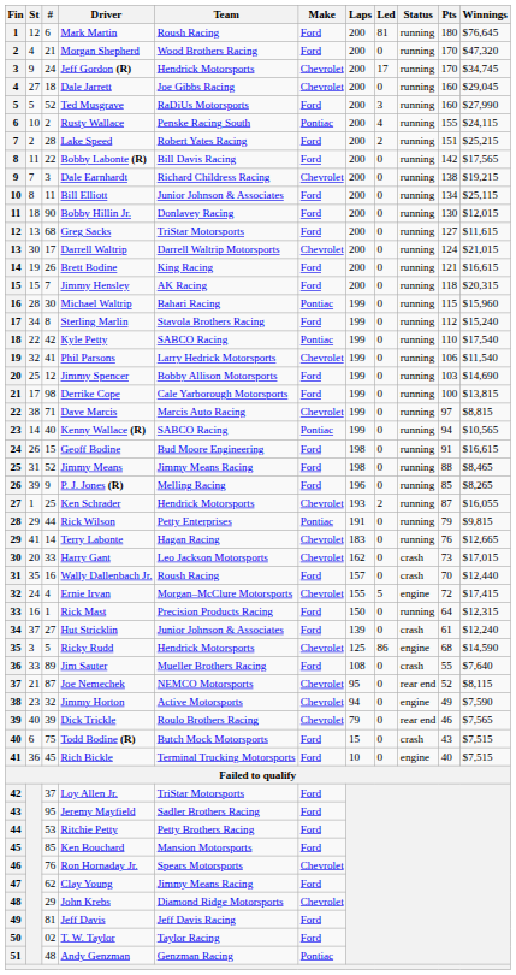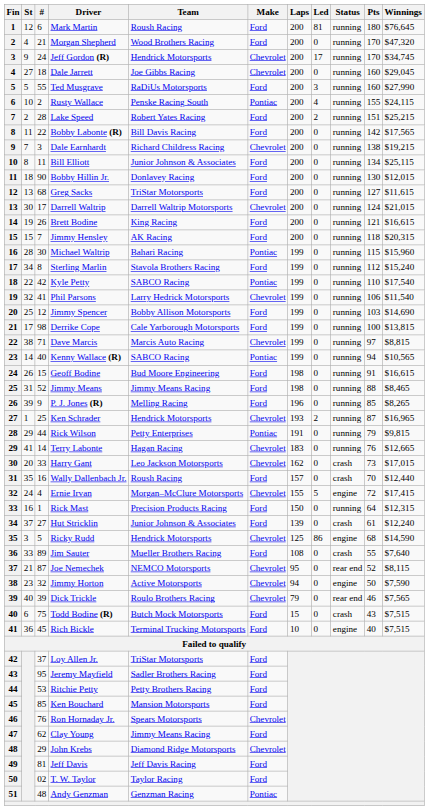 <table class="wikitable" style="font-size:95%">
 <tr>
 <th>Fin</th>
 <th>St</th>
 <th>#</th>
 <th>Driver</th>
 <th>Team</th>
 <th>Make</th>
 <th>Laps</th>
 <th>Led</th>
 <th>Status</th>
 <th>Pts</th>
 <th>Winnings</th>
 </tr>
 <tr>
 <th>1</th>
 <td>12</td>
 <td>6</td>
 <td><a href='#'>Mark Martin</a></td>
 <td><a href='#'>Roush Racing</a></td>
 <td><a href='#'>Ford</a></td>
 <td>200</td>
 <td>81</td>
 <td>running</td>
 <td>180</td>
 <td>$76,645</td>
 </tr>
 <tr>
 <th>2</th>
 <td>4</td>
 <td>21</td>
 <td><a href='#'>Morgan Shepherd</a></td>
 <td><a href='#'>Wood Brothers Racing</a></td>
 <td><a href='#'>Ford</a></td>
 <td>200</td>
 <td>0</td>
 <td>running</td>
 <td>170</td>
 <td>$47,320</td>
 </tr>
 <tr>
 <th>3</th>
 <td>9</td>
 <td>24</td>
 <td><a href='#'>Jeff Gordon</a> <strong>(R)</strong></td>
 <td><a href='#'>Hendrick Motorsports</a></td>
 <td><a href='#'>Chevrolet</a></td>
 <td>200</td>
 <td>17</td>
 <td>running</td>
 <td>170</td>
 <td>$34,745</td>
 </tr>
 <tr>
 <th>4</th>
 <td>27</td>
 <td>18</td>
 <td><a href='#'>Dale Jarrett</a></td>
 <td><a href='#'>Joe Gibbs Racing</a></td>
 <td><a href='#'>Chevrolet</a></td>
 <td>200</td>
 <td>0</td>
 <td>running</td>
 <td>160</td>
 <td>$29,045</td>
 </tr>
 <tr>
 <th>5</th>
 <td>5</td>
-<td>52</td>
+<td>55</td>
 <td><a href='#'>Ted Musgrave</a></td>
 <td><a href='#'>RaDiUs Motorsports</a></td>
 <td><a href='#'>Ford</a></td>
 <td>200</td>
 <td>3</td>
 <td>running</td>
 <td>160</td>
 <td>$27,990</td>
 </tr>
 <tr>
 <th>6</th>
 <td>10</td>
 <td>2</td>
 <td><a href='#'>Rusty Wallace</a></td>
 <td><a href='#'>Penske Racing South</a></td>
 <td><a href='#'>Pontiac</a></td>
 <td>200</td>
 <td>4</td>
 <td>running</td>
 <td>155</td>
 <td>$24,115</td>
 </tr>
 <tr>
 <th>7</th>
 <td>2</td>
 <td>28</td>
 <td><a href='#'>Lake Speed</a></td>
 <td><a href='#'>Robert Yates Racing</a></td>
 <td><a href='#'>Ford</a></td>
 <td>200</td>
 <td>2</td>
 <td>running</td>
 <td>151</td>
 <td>$25,215</td>
 </tr>
 <tr>
 <th>8</th>
 <td>11</td>
 <td>22</td>
 <td><a href='#'>Bobby Labonte</a> <strong>(R)</strong></td>
 <td><a href='#'>Bill Davis Racing</a></td>
 <td><a href='#'>Ford</a></td>
 <td>200</td>
 <td>0</td>
 <td>running</td>
 <td>142</td>
 <td>$17,565</td>
 </tr>
 <tr>
 <th>9</th>
 <td>7</td>
 <td>3</td>
 <td><a href='#'>Dale Earnhardt</a></td>
 <td><a href='#'>Richard Childress Racing</a></td>
 <td><a href='#'>Chevrolet</a></td>
 <td>200</td>
 <td>0</td>
 <td>running</td>
 <td>138</td>
 <td>$19,215</td>
 </tr>
 <tr>
 <th>10</th>
 <td>8</td>
 <td>11</td>
 <td><a href='#'>Bill Elliott</a></td>
 <td><a href='#'>Junior Johnson & Associates</a></td>
 <td><a href='#'>Ford</a></td>
 <td>200</td>
 <td>0</td>
 <td>running</td>
 <td>134</td>
 <td>$25,115</td>
 </tr>
 <tr>
 <th>11</th>
 <td>18</td>
 <td>90</td>
 <td><a href='#'>Bobby Hillin Jr.</a></td>
 <td><a href='#'>Donlavey Racing</a></td>
 <td><a href='#'>Ford</a></td>
 <td>200</td>
 <td>0</td>
 <td>running</td>
 <td>130</td>
 <td>$12,015</td>
 </tr>
 <tr>
 <th>12</th>
 <td>13</td>
 <td>68</td>
 <td><a href='#'>Greg Sacks</a></td>
 <td><a href='#'>TriStar Motorsports</a></td>
 <td><a href='#'>Ford</a></td>
 <td>200</td>
 <td>0</td>
 <td>running</td>
 <td>127</td>
 <td>$11,615</td>
 </tr>
 <tr>
 <th>13</th>
 <td>30</td>
 <td>17</td>
 <td><a href='#'>Darrell Waltrip</a></td>
 <td><a href='#'>Darrell Waltrip Motorsports</a></td>
 <td><a href='#'>Chevrolet</a></td>
 <td>200</td>
 <td>0</td>
 <td>running</td>
 <td>124</td>
 <td>$21,015</td>
 </tr>
 <tr>
 <th>14</th>
 <td>19</td>
 <td>26</td>
 <td><a href='#'>Brett Bodine</a></td>
 <td><a href='#'>King Racing</a></td>
 <td><a href='#'>Ford</a></td>
 <td>200</td>
 <td>0</td>
 <td>running</td>
 <td>121</td>
 <td>$16,615</td>
 </tr>
 <tr>
 <th>15</th>
 <td>15</td>
 <td>7</td>
 <td><a href='#'>Jimmy Hensley</a></td>
 <td><a href='#'>AK Racing</a></td>
 <td><a href='#'>Ford</a></td>
 <td>200</td>
 <td>0</td>
 <td>running</td>
 <td>118</td>
 <td>$20,315</td>
 </tr>
 <tr>
 <th>16</th>
 <td>28</td>
 <td>30</td>
 <td><a href='#'>Michael Waltrip</a></td>
 <td><a href='#'>Bahari Racing</a></td>
 <td><a href='#'>Pontiac</a></td>
 <td>199</td>
 <td>0</td>
 <td>running</td>
 <td>115</td>
 <td>$15,960</td>
 </tr>
 <tr>
 <th>17</th>
 <td>34</td>
 <td>8</td>
 <td><a href='#'>Sterling Marlin</a></td>
 <td><a href='#'>Stavola Brothers Racing</a></td>
 <td><a href='#'>Ford</a></td>
 <td>199</td>
 <td>0</td>
 <td>running</td>
 <td>112</td>
 <td>$15,240</td>
 </tr>
 <tr>
 <th>18</th>
 <td>22</td>
 <td>42</td>
 <td><a href='#'>Kyle Petty</a></td>
 <td><a href='#'>SABCO Racing</a></td>
 <td><a href='#'>Pontiac</a></td>
 <td>199</td>
 <td>0</td>
 <td>running</td>
 <td>110</td>
 <td>$17,540</td>
 </tr>
 <tr>
 <th>19</th>
 <td>32</td>
 <td>41</td>
 <td><a href='#'>Phil Parsons</a></td>
 <td><a href='#'>Larry Hedrick Motorsports</a></td>
 <td><a href='#'>Chevrolet</a></td>
 <td>199</td>
 <td>0</td>
 <td>running</td>
 <td>106</td>
 <td>$11,540</td>
 </tr>
 <tr>
 <th>20</th>
 <td>25</td>
 <td>12</td>
 <td><a href='#'>Jimmy Spencer</a></td>
 <td><a href='#'>Bobby Allison Motorsports</a></td>
 <td><a href='#'>Ford</a></td>
 <td>199</td>
 <td>0</td>
 <td>running</td>
 <td>103</td>
 <td>$14,690</td>
 </tr>
 <tr>
 <th>21</th>
 <td>17</td>
 <td>98</td>
 <td><a href='#'>Derrike Cope</a></td>
 <td><a href='#'>Cale Yarborough Motorsports</a></td>
 <td><a href='#'>Ford</a></td>
 <td>199</td>
 <td>0</td>
 <td>running</td>
 <td>100</td>
 <td>$13,815</td>
 </tr>
 <tr>
 <th>22</th>
 <td>38</td>
 <td>71</td>
 <td><a href='#'>Dave Marcis</a></td>
 <td><a href='#'>Marcis Auto Racing</a></td>
 <td><a href='#'>Chevrolet</a></td>
 <td>199</td>
 <td>0</td>
 <td>running</td>
 <td>97</td>
 <td>$8,815</td>
 </tr>
 <tr>
 <th>23</th>
 <td>14</td>
 <td>40</td>
 <td><a href='#'>Kenny Wallace</a> <strong>(R)</strong></td>
 <td><a href='#'>SABCO Racing</a></td>
 <td><a href='#'>Pontiac</a></td>
 <td>199</td>
 <td>0</td>
 <td>running</td>
 <td>94</td>
 <td>$10,565</td>
 </tr>
 <tr>
 <th>24</th>
 <td>26</td>
 <td>15</td>
 <td><a href='#'>Geoff Bodine</a></td>
 <td><a href='#'>Bud Moore Engineering</a></td>
 <td><a href='#'>Ford</a></td>
 <td>198</td>
 <td>0</td>
 <td>running</td>
 <td>91</td>
 <td>$16,615</td>
 </tr>
 <tr>
 <th>25</th>
 <td>31</td>
 <td>52</td>
 <td><a href='#'>Jimmy Means</a></td>
 <td><a href='#'>Jimmy Means Racing</a></td>
 <td><a href='#'>Ford</a></td>
 <td>198</td>
 <td>0</td>
 <td>running</td>
 <td>88</td>
 <td>$8,465</td>
 </tr>
 <tr>
 <th>26</th>
 <td>39</td>
 <td>9</td>
 <td><a href='#'>P. J. Jones</a> <strong>(R)</strong></td>
 <td><a href='#'>Melling Racing</a></td>
 <td><a href='#'>Ford</a></td>
 <td>196</td>
 <td>0</td>
 <td>running</td>
 <td>85</td>
 <td>$8,265</td>
 </tr>
 <tr>
 <th>27</th>
 <td>1</td>
 <td>25</td>
 <td><a href='#'>Ken Schrader</a></td>
 <td><a href='#'>Hendrick Motorsports</a></td>
 <td><a href='#'>Chevrolet</a></td>
 <td>193</td>
 <td>2</td>
 <td>running</td>
 <td>87</td>
-<td>$16,055</td>
+<td>$16,965</td>
 </tr>
 <tr>
 <th>28</th>
 <td>29</td>
 <td>44</td>
 <td><a href='#'>Rick Wilson</a></td>
 <td><a href='#'>Petty Enterprises</a></td>
 <td><a href='#'>Pontiac</a></td>
 <td>191</td>
 <td>0</td>
 <td>running</td>
 <td>79</td>
 <td>$9,815</td>
 </tr>
 <tr>
 <th>29</th>
 <td>41</td>
 <td>14</td>
 <td><a href='#'>Terry Labonte</a></td>
 <td><a href='#'>Hagan Racing</a></td>
 <td><a href='#'>Chevrolet</a></td>
 <td>183</td>
 <td>0</td>
 <td>running</td>
 <td>76</td>
 <td>$12,665</td>
 </tr>
 <tr>
 <th>30</th>
 <td>20</td>
 <td>33</td>
 <td><a href='#'>Harry Gant</a></td>
 <td><a href='#'>Leo Jackson Motorsports</a></td>
 <td><a href='#'>Chevrolet</a></td>
 <td>162</td>
 <td>0</td>
 <td>crash</td>
 <td>73</td>
 <td>$17,015</td>
 </tr>
 <tr>
 <th>31</th>
 <td>35</td>
 <td>16</td>
 <td><a href='#'>Wally Dallenbach Jr.</a></td>
 <td><a href='#'>Roush Racing</a></td>
 <td><a href='#'>Ford</a></td>
 <td>157</td>
 <td>0</td>
 <td>crash</td>
 <td>70</td>
 <td>$12,440</td>
 </tr>
 <tr>
 <th>32</th>
 <td>24</td>
 <td>4</td>
 <td><a href='#'>Ernie Irvan</a></td>
 <td><a href='#'>Morgan–McClure Motorsports</a></td>
 <td><a href='#'>Chevrolet</a></td>
 <td>155</td>
 <td>5</td>
 <td>engine</td>
 <td>72</td>
 <td>$17,415</td>
 </tr>
 <tr>
 <th>33</th>
 <td>16</td>
 <td>1</td>
 <td><a href='#'>Rick Mast</a></td>
 <td><a href='#'>Precision Products Racing</a></td>
 <td><a href='#'>Ford</a></td>
 <td>150</td>
 <td>0</td>
 <td>running</td>
 <td>64</td>
 <td>$12,315</td>
 </tr>
 <tr>
 <th>34</th>
 <td>37</td>
 <td>27</td>
 <td><a href='#'>Hut Stricklin</a></td>
 <td><a href='#'>Junior Johnson & Associates</a></td>
 <td><a href='#'>Ford</a></td>
 <td>139</td>
 <td>0</td>
 <td>crash</td>
 <td>61</td>
 <td>$12,240</td>
 </tr>
 <tr>
 <th>35</th>
 <td>3</td>
 <td>5</td>
 <td><a href='#'>Ricky Rudd</a></td>
 <td><a href='#'>Hendrick Motorsports</a></td>
 <td><a href='#'>Chevrolet</a></td>
 <td>125</td>
 <td>86</td>
 <td>engine</td>
 <td>68</td>
 <td>$14,590</td>
 </tr>
 <tr>
 <th>36</th>
 <td>33</td>
 <td>89</td>
 <td><a href='#'>Jim Sauter</a></td>
 <td><a href='#'>Mueller Brothers Racing</a></td>
 <td><a href='#'>Ford</a></td>
 <td>108</td>
 <td>0</td>
 <td>crash</td>
 <td>55</td>
 <td>$7,640</td>
 </tr>
 <tr>
 <th>37</th>
 <td>21</td>
 <td>87</td>
 <td><a href='#'>Joe Nemechek</a></td>
 <td><a href='#'>NEMCO Motorsports</a></td>
 <td><a href='#'>Chevrolet</a></td>
 <td>95</td>
 <td>0</td>
 <td>rear end</td>
 <td>52</td>
 <td>$8,115</td>
 </tr>
 <tr>
 <th>38</th>
 <td>23</td>
 <td>32</td>
 <td><a href='#'>Jimmy Horton</a></td>
 <td><a href='#'>Active Motorsports</a></td>
 <td><a href='#'>Chevrolet</a></td>
 <td>94</td>
 <td>0</td>
 <td>engine</td>
-<td>49</td>
+<td>50</td>
 <td>$7,590</td>
 </tr>
 <tr>
 <th>39</th>
 <td>40</td>
 <td>39</td>
 <td><a href='#'>Dick Trickle</a></td>
 <td><a href='#'>Roulo Brothers Racing</a></td>
 <td><a href='#'>Chevrolet</a></td>
 <td>79</td>
 <td>0</td>
 <td>rear end</td>
 <td>46</td>
 <td>$7,565</td>
 </tr>
 <tr>
 <th>40</th>
 <td>6</td>
 <td>75</td>
 <td><a href='#'>Todd Bodine</a> <strong>(R)</strong></td>
 <td><a href='#'>Butch Mock Motorsports</a></td>
 <td><a href='#'>Ford</a></td>
 <td>15</td>
 <td>0</td>
 <td>crash</td>
 <td>43</td>
 <td>$7,515</td>
 </tr>
 <tr>
 <th>41</th>
 <td>36</td>
 <td>45</td>
 <td><a href='#'>Rich Bickle</a></td>
 <td><a href='#'>Terminal Trucking Motorsports</a></td>
 <td><a href='#'>Ford</a></td>
 <td>10</td>
 <td>0</td>
 <td>engine</td>
 <td>40</td>
 <td>$7,515</td>
 </tr>
 <tr>
 <th colspan="11">Failed to qualify</th>
 </tr>
 <tr>
 <th>42</th>
 <th rowspan="10"></th>
 <td>37</td>
 <td><a href='#'>Loy Allen Jr.</a></td>
 <td><a href='#'>TriStar Motorsports</a></td>
 <td><a href='#'>Ford</a></td>
 <th colspan="5" rowspan="10"></th>
 </tr>
 <tr>
 <th>43</th>
 <td>95</td>
 <td><a href='#'>Jeremy Mayfield</a></td>
 <td><a href='#'>Sadler Brothers Racing</a></td>
 <td><a href='#'>Ford</a></td>
 </tr>
 <tr>
 <th>44</th>
 <td>53</td>
 <td><a href='#'>Ritchie Petty</a></td>
 <td><a href='#'>Petty Brothers Racing</a></td>
 <td><a href='#'>Ford</a></td>
 </tr>
 <tr>
 <th>45</th>
 <td>85</td>
 <td><a href='#'>Ken Bouchard</a></td>
 <td><a href='#'>Mansion Motorsports</a></td>
 <td><a href='#'>Ford</a></td>
 </tr>
 <tr>
 <th>46</th>
 <td>76</td>
 <td><a href='#'>Ron Hornaday Jr.</a></td>
 <td><a href='#'>Spears Motorsports</a></td>
 <td><a href='#'>Chevrolet</a></td>
 </tr>
 <tr>
 <th>47</th>
 <td>62</td>
 <td><a href='#'>Clay Young</a></td>
 <td><a href='#'>Jimmy Means Racing</a></td>
 <td><a href='#'>Ford</a></td>
 </tr>
 <tr>
 <th>48</th>
 <td>29</td>
 <td><a href='#'>John Krebs</a></td>
 <td><a href='#'>Diamond Ridge Motorsports</a></td>
 <td><a href='#'>Chevrolet</a></td>
 </tr>
 <tr>
 <th>49</th>
 <td>81</td>
 <td><a href='#'>Jeff Davis</a></td>
 <td><a href='#'>Jeff Davis Racing</a></td>
 <td><a href='#'>Ford</a></td>
 </tr>
 <tr>
 <th>50</th>
 <td>02</td>
 <td><a href='#'>T. W. Taylor</a></td>
 <td><a href='#'>Taylor Racing</a></td>
 <td><a href='#'>Ford</a></td>
 </tr>
 <tr>
 <th>51</th>
 <td>48</td>
 <td><a href='#'>Andy Genzman</a></td>
 <td><a href='#'>Genzman Racing</a></td>
 <td><a href='#'>Pontiac</a></td>
 </tr>
 <tr>
 <th colspan="11"></th>
 </tr>
 </table>
